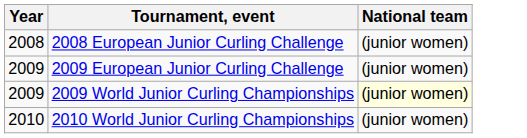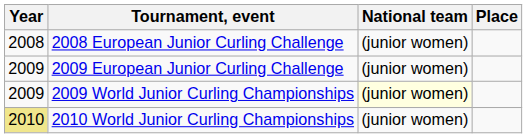 <table class="wikitable">
 <tr>
 <th scope="col">Year</th>
 <th scope="col">Tournament, event</th>
 <th scope="col">National team</th>
+<th scope="col">Place</th>
 </tr>
 <tr>
 <td>2008</td>
 <td><a href='#'>2008 European Junior Curling Challenge</a></td>
 <td> (junior women)</td>
+<td></td>
 </tr>
 <tr>
 <td>2009</td>
 <td><a href='#'>2009 European Junior Curling Challenge</a></td>
 <td> (junior women)</td>
+<td></td>
 </tr>
 <tr>
 <td>2009</td>
 <td><a href='#'>2009 World Junior Curling Championships</a></td>
 <td style="background: lightyellow;"> (junior women)</td>
+<td></td>
 </tr>
 <tr>
-<td>2010</td>
+<td style="background: khaki;">2010</td>
 <td><a href='#'>2010 World Junior Curling Championships</a></td>
 <td> (junior women)</td>
+<td></td>
 </tr>
 </table>
